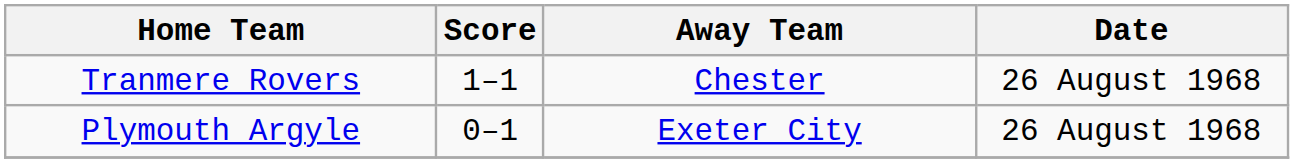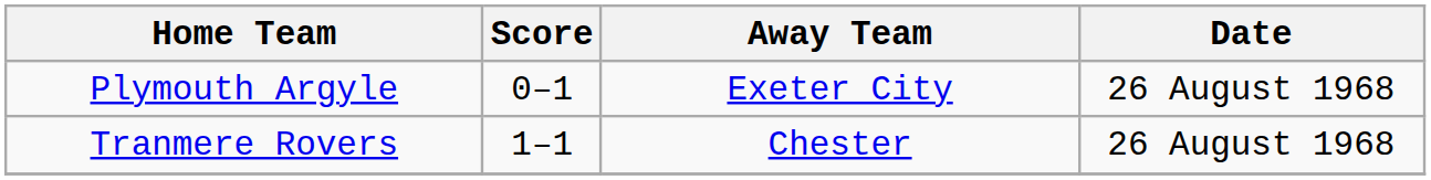 <table class="wikitable" style="text-align:center;">
 <tr>
 <th width=175>Home Team</th>
 <th width=20>Score</th>
 <th width=175>Away Team</th>
 <th width=125>Date</th>
 </tr>
 <tr>
+<td><a href='#'>Plymouth Argyle</a></td>
+<td>0–1</td>
+<td><a href='#'>Exeter City</a></td>
+<td>26 August 1968</td>
+</tr>
+<tr>
 <td><a href='#'>Tranmere Rovers</a></td>
 <td>1–1</td>
 <td><a href='#'>Chester</a></td>
 <td>26 August 1968</td>
 </tr>
 <tr>
-<td><a href='#'>Plymouth Argyle</a></td>
-<td>0–1</td>
-<td><a href='#'>Exeter City</a></td>
-<td>26 August 1968</td>
-</tr>
-<tr>
 </tr>
 </table>
